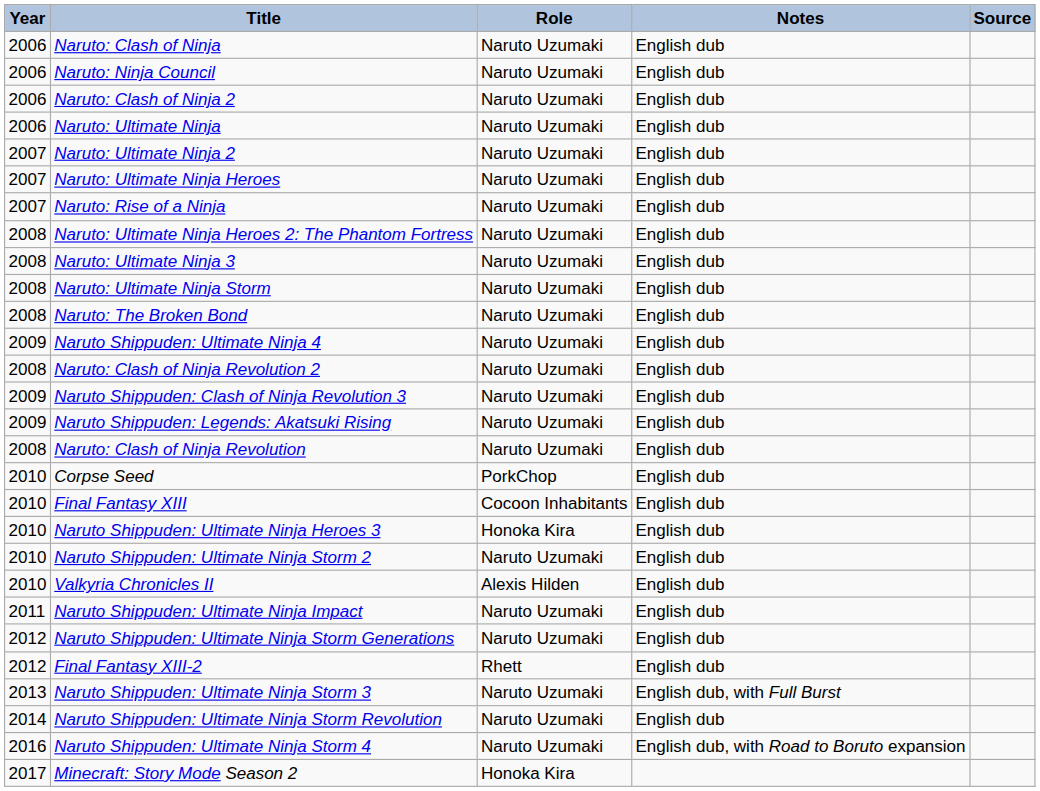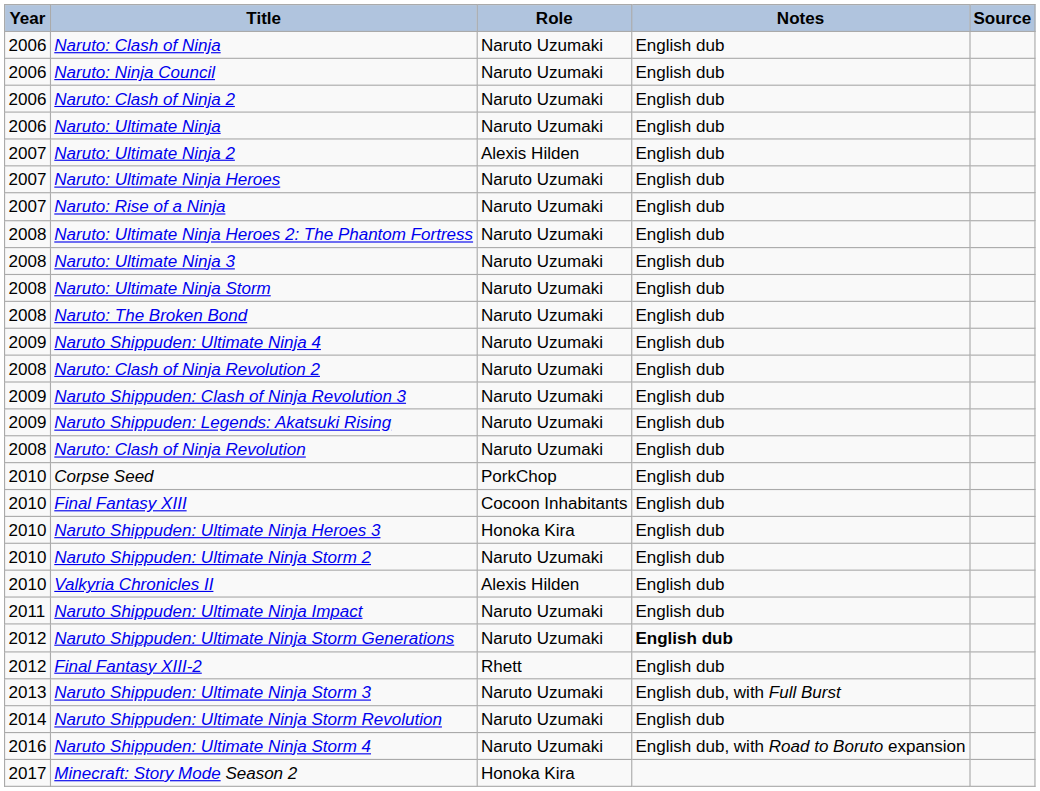 <table class="wikitable sortable plainrowheaders" style="width=95%;  font-size: 95%;">
 <tr>
 <th style="background:#b0c4de;">Year</th>
 <th style="background:#b0c4de;">Title</th>
 <th style="background:#b0c4de;">Role</th>
 <th style="background:#b0c4de;" class="unsortable">Notes</th>
 <th style="background:#b0c4de;" class="unsortable">Source</th>
 </tr>
 <tr>
 <td>2006</td>
 <td><em><a href='#'>Naruto: Clash of Ninja</a></em></td>
 <td>Naruto Uzumaki</td>
 <td>English dub</td>
 <td></td>
 </tr>
 <tr>
 <td>2006</td>
 <td><em><a href='#'>Naruto: Ninja Council</a></em></td>
 <td>Naruto Uzumaki</td>
 <td>English dub</td>
 <td></td>
 </tr>
 <tr>
 <td>2006</td>
 <td><em><a href='#'>Naruto: Clash of Ninja 2</a></em></td>
 <td>Naruto Uzumaki</td>
 <td>English dub</td>
 <td></td>
 </tr>
 <tr>
 <td>2006</td>
 <td><em><a href='#'>Naruto: Ultimate Ninja</a></em></td>
 <td>Naruto Uzumaki</td>
 <td>English dub</td>
 <td></td>
 </tr>
 <tr>
 <td>2007</td>
 <td><em><a href='#'>Naruto: Ultimate Ninja 2</a></em></td>
-<td>Naruto Uzumaki</td>
+<td>Alexis Hilden</td>
 <td>English dub</td>
 <td></td>
 </tr>
 <tr>
 <td>2007</td>
 <td><em><a href='#'>Naruto: Ultimate Ninja Heroes</a></em></td>
 <td>Naruto Uzumaki</td>
 <td>English dub</td>
 <td></td>
 </tr>
 <tr>
 <td>2007</td>
 <td><em><a href='#'>Naruto: Rise of a Ninja</a></em></td>
 <td>Naruto Uzumaki</td>
 <td>English dub</td>
 <td></td>
 </tr>
 <tr>
 <td>2008</td>
 <td><em><a href='#'>Naruto: Ultimate Ninja Heroes 2: The Phantom Fortress</a></em></td>
 <td>Naruto Uzumaki</td>
 <td>English dub</td>
 <td></td>
 </tr>
 <tr>
 <td>2008</td>
 <td><em><a href='#'>Naruto: Ultimate Ninja 3</a></em></td>
 <td>Naruto Uzumaki</td>
 <td>English dub</td>
 <td></td>
 </tr>
 <tr>
 <td>2008</td>
 <td><em><a href='#'>Naruto: Ultimate Ninja Storm</a></em></td>
 <td>Naruto Uzumaki</td>
 <td>English dub</td>
 <td></td>
 </tr>
 <tr>
 <td>2008</td>
 <td><em><a href='#'>Naruto: The Broken Bond</a></em></td>
 <td>Naruto Uzumaki</td>
 <td>English dub</td>
 <td></td>
 </tr>
 <tr>
 <td>2009</td>
 <td><em><a href='#'>Naruto Shippuden: Ultimate Ninja 4</a></em></td>
 <td>Naruto Uzumaki</td>
 <td>English dub</td>
 <td></td>
 </tr>
 <tr>
 <td>2008</td>
 <td><em><a href='#'>Naruto: Clash of Ninja Revolution 2</a></em></td>
 <td>Naruto Uzumaki</td>
 <td>English dub</td>
 <td></td>
 </tr>
 <tr>
 <td>2009</td>
 <td><em><a href='#'>Naruto Shippuden: Clash of Ninja Revolution 3</a></em></td>
 <td>Naruto Uzumaki</td>
 <td>English dub</td>
 <td></td>
 </tr>
 <tr>
 <td>2009</td>
 <td><em><a href='#'>Naruto Shippuden: Legends: Akatsuki Rising</a></em></td>
 <td>Naruto Uzumaki</td>
 <td>English dub</td>
 <td></td>
 </tr>
 <tr>
 <td>2008</td>
 <td><em><a href='#'>Naruto: Clash of Ninja Revolution</a></em></td>
 <td>Naruto Uzumaki</td>
 <td>English dub</td>
 <td></td>
 </tr>
 <tr>
 <td>2010</td>
 <td><em>Corpse Seed</em></td>
 <td>PorkChop</td>
 <td>English dub</td>
 <td></td>
 </tr>
 <tr>
 <td>2010</td>
 <td><em><a href='#'>Final Fantasy XIII</a></em></td>
 <td>Cocoon Inhabitants</td>
 <td>English dub</td>
 <td></td>
 </tr>
 <tr>
 <td>2010</td>
 <td><em><a href='#'>Naruto Shippuden: Ultimate Ninja Heroes 3</a></em></td>
 <td>Honoka Kira</td>
 <td>English dub</td>
 <td></td>
 </tr>
 <tr>
 <td>2010</td>
 <td><em><a href='#'>Naruto Shippuden: Ultimate Ninja Storm 2</a></em></td>
 <td>Naruto Uzumaki</td>
 <td>English dub</td>
 <td></td>
 </tr>
 <tr>
 <td>2010</td>
 <td><em><a href='#'>Valkyria Chronicles II</a></em></td>
 <td>Alexis Hilden</td>
 <td>English dub</td>
 <td></td>
 </tr>
 <tr>
 <td>2011</td>
 <td><em><a href='#'>Naruto Shippuden: Ultimate Ninja Impact</a></em></td>
 <td>Naruto Uzumaki</td>
 <td>English dub</td>
 <td></td>
 </tr>
 <tr>
 <td>2012</td>
 <td><em><a href='#'>Naruto Shippuden: Ultimate Ninja Storm Generations</a></em></td>
 <td>Naruto Uzumaki</td>
-<td>English dub</td>
+<td><strong>English dub</strong></td>
 <td></td>
 </tr>
 <tr>
 <td>2012</td>
 <td><em><a href='#'>Final Fantasy XIII-2</a></em></td>
 <td>Rhett</td>
 <td>English dub</td>
 <td></td>
 </tr>
 <tr>
 <td>2013</td>
 <td><em><a href='#'>Naruto Shippuden: Ultimate Ninja Storm 3</a></em></td>
 <td>Naruto Uzumaki</td>
 <td>English dub, with <em>Full Burst</em></td>
 <td></td>
 </tr>
 <tr>
 <td>2014</td>
 <td><em><a href='#'>Naruto Shippuden: Ultimate Ninja Storm Revolution</a></em></td>
 <td>Naruto Uzumaki</td>
 <td>English dub</td>
 <td></td>
 </tr>
 <tr>
 <td>2016</td>
 <td><em><a href='#'>Naruto Shippuden: Ultimate Ninja Storm 4</a></em></td>
 <td>Naruto Uzumaki</td>
 <td>English dub, with <em>Road to Boruto</em> expansion</td>
 <td></td>
 </tr>
 <tr>
 <td>2017</td>
 <td><em><a href='#'>Minecraft: Story Mode</a> Season 2</em></td>
 <td>Honoka Kira</td>
 <td></td>
 <td></td>
 </tr>
 </table>
